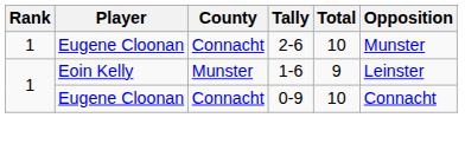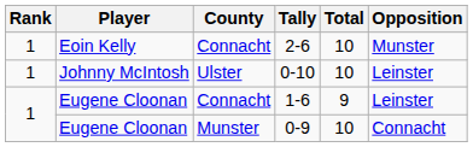 <table class="wikitable">
 <tr>
 <th>Rank</th>
 <th>Player</th>
 <th>County</th>
 <th>Tally</th>
 <th>Total</th>
 <th>Opposition</th>
 </tr>
 <tr>
 <td rowspan=1 align=center>1</td>
-<td><a href='#'>Eugene Cloonan</a></td>
+<td><a href='#'>Eoin Kelly</a></td>
 <td><a href='#'>Connacht</a></td>
 <td align=center>2-6</td>
 <td align=center>10</td>
 <td><a href='#'>Munster</a></td>
 </tr>
 <tr>
+<td rowspan=1 align=center>1</td>
+<td><a href='#'>Johnny McIntosh</a></td>
+<td><a href='#'>Ulster</a></td>
+<td align=center>0-10</td>
+<td align=center>10</td>
+<td><a href='#'>Leinster</a></td>
+</tr>
+<tr>
 <td rowspan=2 align=center>1</td>
-<td><a href='#'>Eoin Kelly</a></td>
-<td><a href='#'>Munster</a></td>
+<td><a href='#'>Eugene Cloonan</a></td>
+<td><a href='#'>Connacht</a></td>
 <td align=center>1-6</td>
 <td align=center>9</td>
 <td><a href='#'>Leinster</a></td>
 </tr>
 <tr>
 <td><a href='#'>Eugene Cloonan</a></td>
-<td><a href='#'>Connacht</a></td>
+<td><a href='#'>Munster</a></td>
 <td align=center>0-9</td>
 <td align=center>10</td>
 <td><a href='#'>Connacht</a></td>
 </tr>
 </table>
